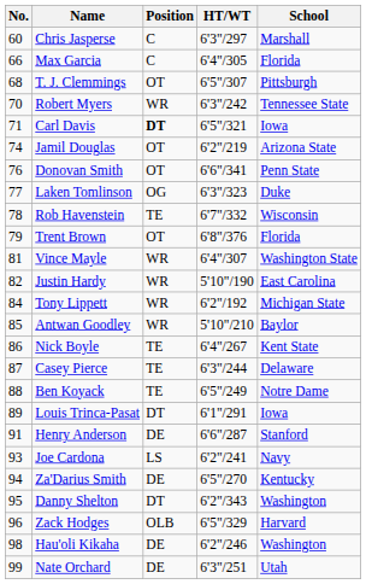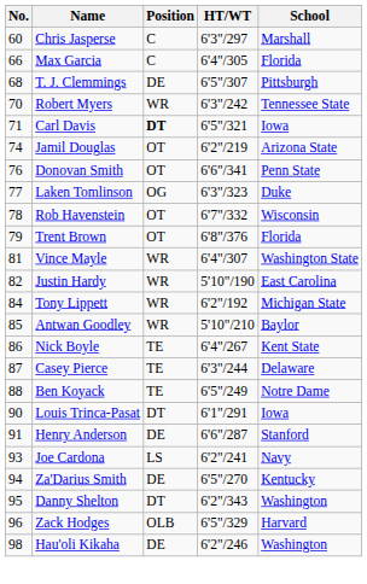 <table class="wikitable sortable">
 <tr>
 <th>No.</th>
 <th>Name</th>
 <th>Position</th>
 <th>HT/WT</th>
 <th>School</th>
 </tr>
 <tr>
 <td>60</td>
 <td><a href='#'>Chris Jasperse</a></td>
 <td>C</td>
 <td>6'3"/297</td>
 <td><a href='#'>Marshall</a></td>
 </tr>
 <tr>
 <td>66</td>
 <td><a href='#'>Max Garcia</a></td>
 <td>C</td>
 <td>6'4"/305</td>
 <td><a href='#'>Florida</a></td>
 </tr>
 <tr>
 <td>68</td>
 <td><a href='#'>T. J. Clemmings</a></td>
-<td>OT</td>
+<td>DE</td>
 <td>6'5"/307</td>
 <td><a href='#'>Pittsburgh</a></td>
 </tr>
 <tr>
 <td>70</td>
 <td><a href='#'>Robert Myers</a></td>
 <td>WR</td>
 <td>6'3"/242</td>
 <td><a href='#'>Tennessee State</a></td>
 </tr>
 <tr>
 <td>71</td>
 <td><a href='#'>Carl Davis</a></td>
 <td><strong>DT</strong></td>
 <td>6'5"/321</td>
 <td><a href='#'>Iowa</a></td>
 </tr>
 <tr>
 <td>74</td>
 <td><a href='#'>Jamil Douglas</a></td>
 <td>OT</td>
 <td>6'2"/219</td>
 <td><a href='#'>Arizona State</a></td>
 </tr>
 <tr>
 <td>76</td>
 <td><a href='#'>Donovan Smith</a></td>
 <td>OT</td>
 <td>6'6"/341</td>
 <td><a href='#'>Penn State</a></td>
 </tr>
 <tr>
 <td>77</td>
 <td><a href='#'>Laken Tomlinson</a></td>
 <td>OG</td>
 <td>6'3"/323</td>
 <td><a href='#'>Duke</a></td>
 </tr>
 <tr>
 <td>78</td>
 <td><a href='#'>Rob Havenstein</a></td>
-<td>TE</td>
+<td>OT</td>
 <td>6'7"/332</td>
 <td><a href='#'>Wisconsin</a></td>
 </tr>
 <tr>
 <td>79</td>
 <td><a href='#'>Trent Brown</a></td>
 <td>OT</td>
 <td>6'8"/376</td>
 <td><a href='#'>Florida</a></td>
 </tr>
 <tr>
 <td>81</td>
 <td><a href='#'>Vince Mayle</a></td>
 <td>WR</td>
 <td>6'4"/307</td>
 <td><a href='#'>Washington State</a></td>
 </tr>
 <tr>
 <td>82</td>
 <td><a href='#'>Justin Hardy</a></td>
 <td>WR</td>
 <td>5'10"/190</td>
 <td><a href='#'>East Carolina</a></td>
 </tr>
 <tr>
 <td>84</td>
 <td><a href='#'>Tony Lippett</a></td>
 <td>WR</td>
 <td>6'2"/192</td>
 <td><a href='#'>Michigan State</a></td>
 </tr>
 <tr>
 <td>85</td>
 <td><a href='#'>Antwan Goodley</a></td>
 <td>WR</td>
 <td>5'10"/210</td>
 <td><a href='#'>Baylor</a></td>
 </tr>
 <tr>
 <td>86</td>
 <td><a href='#'>Nick Boyle</a></td>
 <td>TE</td>
 <td>6'4"/267</td>
 <td><a href='#'>Kent State</a></td>
 </tr>
 <tr>
 <td>87</td>
 <td><a href='#'>Casey Pierce</a></td>
 <td>TE</td>
 <td>6'3"/244</td>
 <td><a href='#'>Delaware</a></td>
 </tr>
 <tr>
 <td>88</td>
 <td><a href='#'>Ben Koyack</a></td>
 <td>TE</td>
 <td>6'5"/249</td>
 <td><a href='#'>Notre Dame</a></td>
 </tr>
 <tr>
-<td>89</td>
+<td>90</td>
 <td><a href='#'>Louis Trinca-Pasat</a></td>
 <td>DT</td>
 <td>6'1"/291</td>
 <td><a href='#'>Iowa</a></td>
 </tr>
 <tr>
 <td>91</td>
 <td><a href='#'>Henry Anderson</a></td>
 <td>DE</td>
 <td>6'6"/287</td>
 <td><a href='#'>Stanford</a></td>
 </tr>
 <tr>
 <td>93</td>
 <td><a href='#'>Joe Cardona</a></td>
 <td>LS</td>
 <td>6'2"/241</td>
 <td><a href='#'>Navy</a></td>
 </tr>
 <tr>
 <td>94</td>
 <td><a href='#'>Za'Darius Smith</a></td>
 <td>DE</td>
 <td>6'5"/270</td>
 <td><a href='#'>Kentucky</a></td>
 </tr>
 <tr>
 <td>95</td>
 <td><a href='#'>Danny Shelton</a></td>
 <td>DT</td>
 <td>6'2"/343</td>
 <td><a href='#'>Washington</a></td>
 </tr>
 <tr>
 <td>96</td>
 <td><a href='#'>Zack Hodges</a></td>
 <td>OLB</td>
 <td>6'5"/329</td>
 <td><a href='#'>Harvard</a></td>
 </tr>
 <tr>
 <td>98</td>
 <td><a href='#'>Hau'oli Kikaha</a></td>
 <td>DE</td>
 <td>6'2"/246</td>
 <td><a href='#'>Washington</a></td>
 </tr>
-<tr>
-<td>99</td>
-<td><a href='#'>Nate Orchard</a></td>
-<td>DE</td>
-<td>6'3"/251</td>
-<td><a href='#'>Utah</a></td>
-</tr>
 </table>
